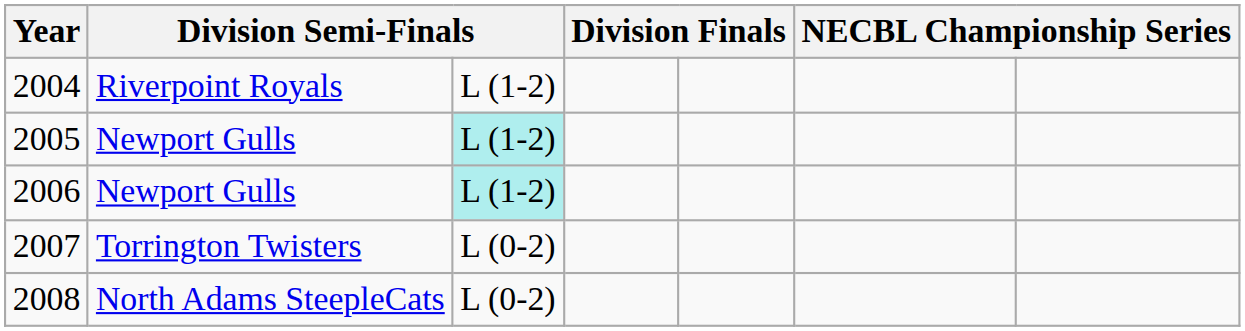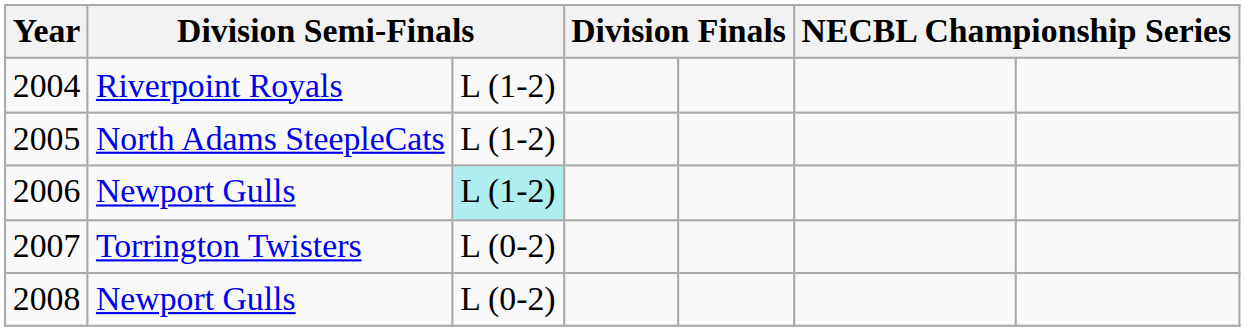 <table class="wikitable">
 <tr>
 <th>Year</th>
 <th colspan=2>Division Semi-Finals</th>
 <th colspan=2>Division Finals</th>
 <th colspan=2>NECBL Championship Series</th>
 </tr>
 <tr>
 <td>2004</td>
 <td><a href='#'>Riverpoint Royals</a></td>
 <td>L (1-2)</td>
 <td></td>
 <td></td>
 <td></td>
 <td></td>
 </tr>
 <tr>
 <td>2005</td>
-<td><a href='#'>Newport Gulls</a></td>
-<td style="background: paleturquoise;">L (1-2)</td>
+<td><a href='#'>North Adams SteepleCats</a></td>
+<td>L (1-2)</td>
 <td></td>
 <td></td>
 <td></td>
 <td></td>
 </tr>
 <tr>
 <td>2006</td>
 <td><a href='#'>Newport Gulls</a></td>
 <td style="background: paleturquoise;">L (1-2)</td>
 <td></td>
 <td></td>
 <td></td>
 <td></td>
 </tr>
 <tr>
 <td>2007</td>
 <td><a href='#'>Torrington Twisters</a></td>
 <td>L (0-2)</td>
 <td></td>
 <td></td>
 <td></td>
 <td></td>
 </tr>
 <tr>
 <td>2008</td>
-<td><a href='#'>North Adams SteepleCats</a></td>
+<td><a href='#'>Newport Gulls</a></td>
 <td>L (0-2)</td>
 <td></td>
 <td></td>
 <td></td>
 <td></td>
 </tr>
 </table>
